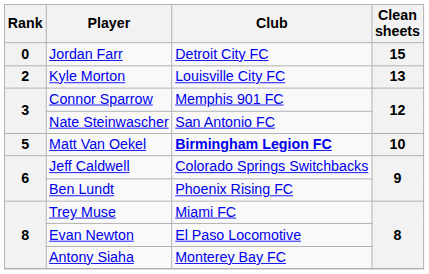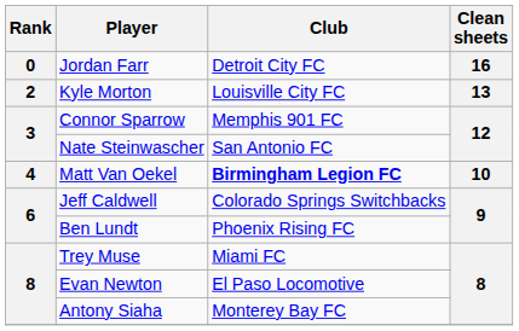 <table class="wikitable">
 <tr>
 <th>Rank</th>
 <th>Player</th>
 <th>Club</th>
 <th>Clean<br>sheets</th>
 </tr>
 <tr>
 <th>0</th>
 <td> <a href='#'>Jordan Farr</a></td>
 <td><a href='#'>Detroit City FC</a></td>
-<th>15</th>
+<th>16</th>
 </tr>
 <tr>
 <th>2</th>
 <td> <a href='#'>Kyle Morton</a></td>
 <td><a href='#'>Louisville City FC</a></td>
 <th>13</th>
 </tr>
 <tr>
 <th rowspan=2>3</th>
 <td> <a href='#'>Connor Sparrow</a></td>
 <td><a href='#'>Memphis 901 FC</a></td>
 <th rowspan=2>12</th>
 </tr>
 <tr>
 <td> <a href='#'>Nate Steinwascher</a></td>
 <td><a href='#'>San Antonio FC</a></td>
 </tr>
 <tr>
-<th>5</th>
+<th>4</th>
 <td> <a href='#'>Matt Van Oekel</a></td>
 <td><strong><a href='#'>Birmingham Legion FC</a></strong></td>
 <th>10</th>
 </tr>
 <tr>
 <th rowspan=2>6</th>
 <td> <a href='#'>Jeff Caldwell</a></td>
 <td><a href='#'>Colorado Springs Switchbacks</a></td>
 <th rowspan=2>9</th>
 </tr>
 <tr>
 <td> <a href='#'>Ben Lundt</a></td>
 <td><a href='#'>Phoenix Rising FC</a></td>
 </tr>
 <tr>
 <th rowspan=3>8</th>
 <td> <a href='#'>Trey Muse</a></td>
 <td><a href='#'>Miami FC</a></td>
 <th rowspan=3>8</th>
 </tr>
 <tr>
 <td> <a href='#'>Evan Newton</a></td>
 <td><a href='#'>El Paso Locomotive</a></td>
 </tr>
 <tr>
 <td> <a href='#'>Antony Siaha</a></td>
 <td><a href='#'>Monterey Bay FC</a></td>
 </tr>
 <tr>
 </tr>
 </table>
